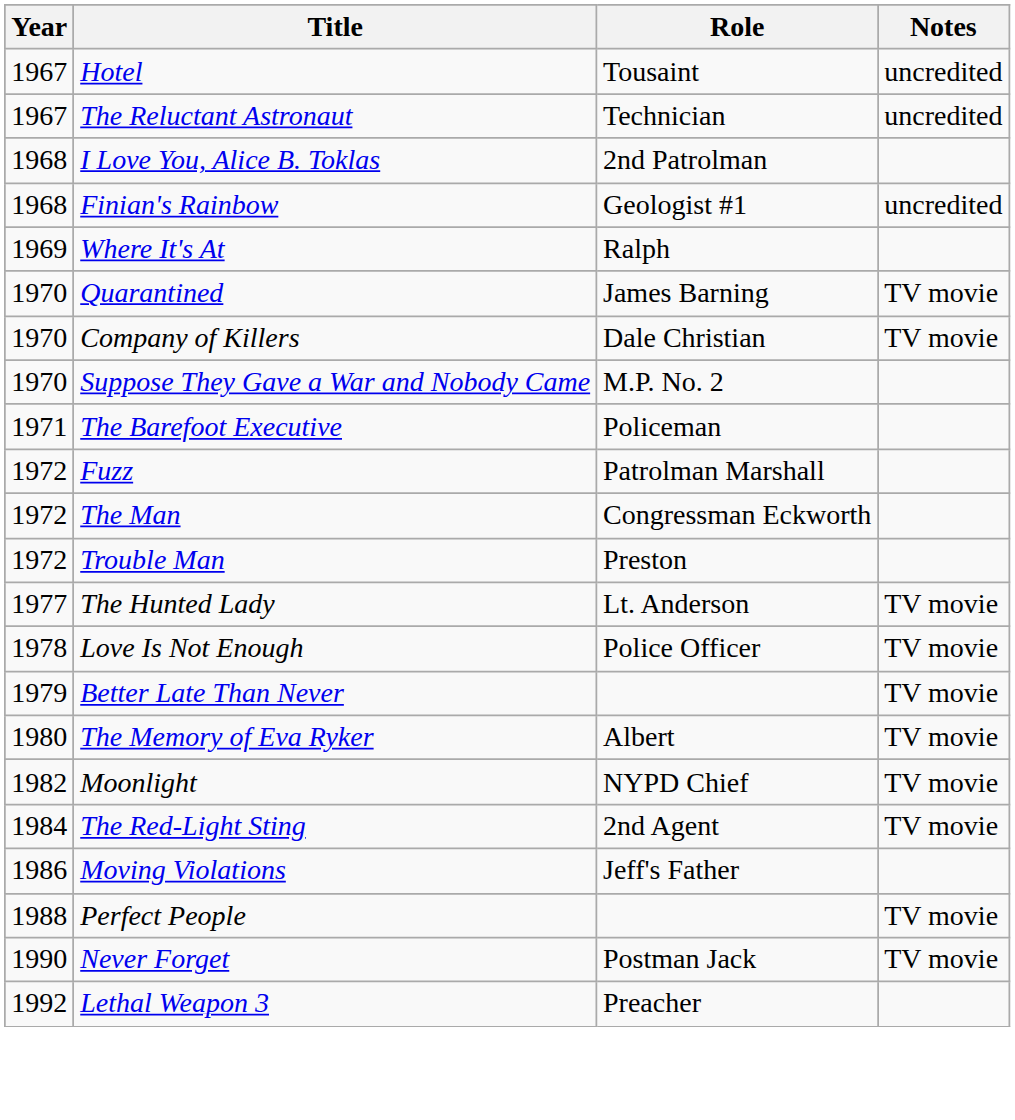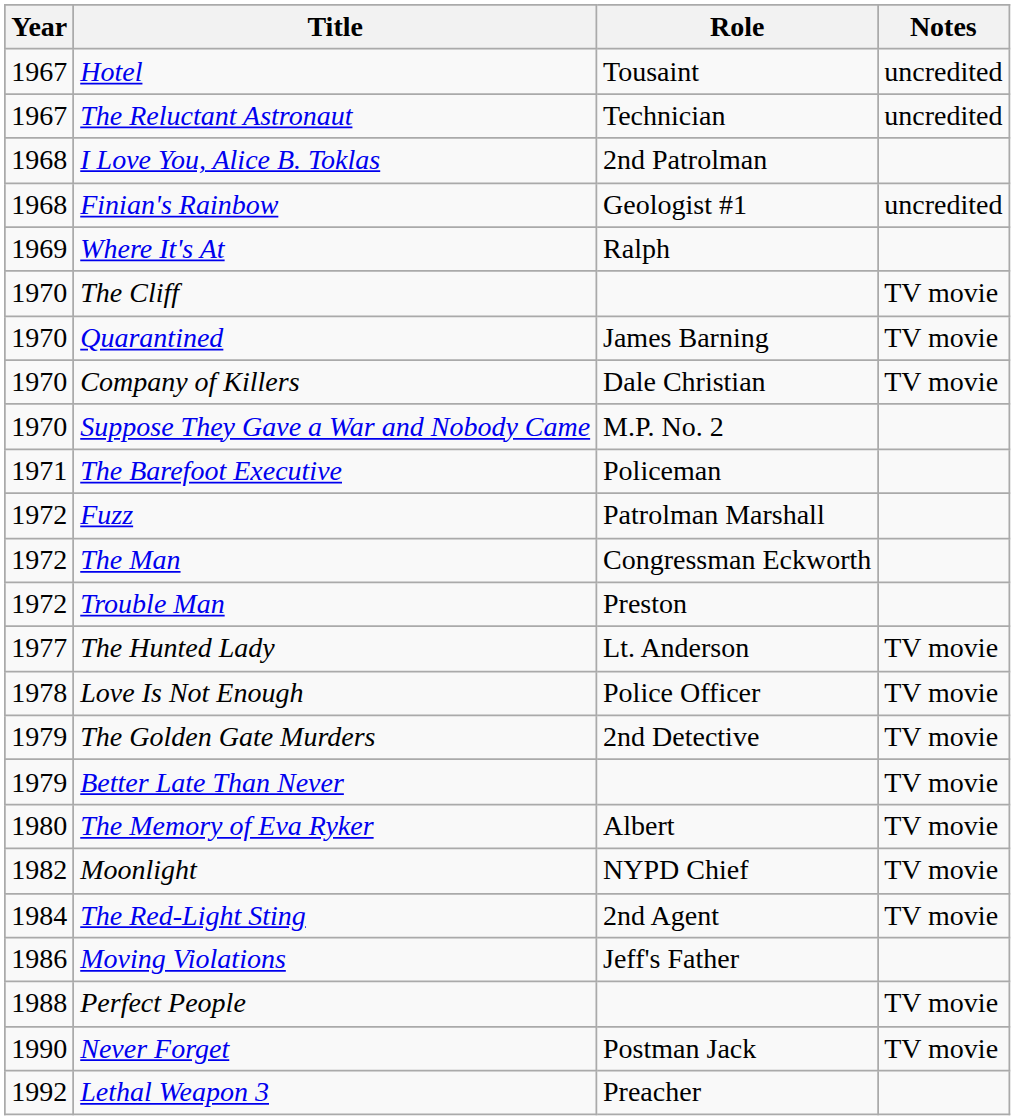 <table class="wikitable">
 <tr>
 <th>Year</th>
 <th>Title</th>
 <th>Role</th>
 <th>Notes</th>
 </tr>
 <tr>
 <td>1967</td>
 <td><em><a href='#'>Hotel</a></em></td>
 <td>Tousaint</td>
 <td>uncredited</td>
 </tr>
 <tr>
 <td>1967</td>
 <td><em><a href='#'>The Reluctant Astronaut</a></em></td>
 <td>Technician</td>
 <td>uncredited</td>
 </tr>
 <tr>
 <td>1968</td>
 <td><em><a href='#'>I Love You, Alice B. Toklas</a></em></td>
 <td>2nd Patrolman</td>
 <td></td>
 </tr>
 <tr>
 <td>1968</td>
 <td><em><a href='#'>Finian's Rainbow</a></em></td>
 <td>Geologist #1</td>
 <td>uncredited</td>
 </tr>
 <tr>
 <td>1969</td>
 <td><em><a href='#'>Where It's At</a></em></td>
 <td>Ralph</td>
 <td></td>
+</tr>
+<tr>
+<td>1970</td>
+<td><em>The Cliff</em></td>
+<td></td>
+<td>TV movie</td>
 </tr>
 <tr>
 <td>1970</td>
 <td><em><a href='#'>Quarantined</a></em></td>
 <td>James Barning</td>
 <td>TV movie</td>
 </tr>
 <tr>
 <td>1970</td>
 <td><em>Company of Killers</em></td>
 <td>Dale Christian</td>
 <td>TV movie</td>
 </tr>
 <tr>
 <td>1970</td>
 <td><em><a href='#'>Suppose They Gave a War and Nobody Came</a></em></td>
 <td>M.P. No. 2</td>
 <td></td>
 </tr>
 <tr>
 <td>1971</td>
 <td><em><a href='#'>The Barefoot Executive</a></em></td>
 <td>Policeman</td>
 <td></td>
 </tr>
 <tr>
 <td>1972</td>
 <td><em><a href='#'>Fuzz</a></em></td>
 <td>Patrolman Marshall</td>
 <td></td>
 </tr>
 <tr>
 <td>1972</td>
 <td><em><a href='#'>The Man</a></em></td>
 <td>Congressman Eckworth</td>
 <td></td>
 </tr>
 <tr>
 <td>1972</td>
 <td><em><a href='#'>Trouble Man</a></em></td>
 <td>Preston</td>
 <td></td>
 </tr>
 <tr>
 <td>1977</td>
 <td><em>The Hunted Lady</em></td>
 <td>Lt. Anderson</td>
 <td>TV movie</td>
 </tr>
 <tr>
 <td>1978</td>
 <td><em>Love Is Not Enough</em></td>
 <td>Police Officer</td>
 <td>TV movie</td>
 </tr>
 <tr>
 <td>1979</td>
+<td><em>The Golden Gate Murders</em></td>
+<td>2nd Detective</td>
+<td>TV movie</td>
+</tr>
+<tr>
+<td>1979</td>
 <td><em><a href='#'>Better Late Than Never</a></em></td>
 <td></td>
 <td>TV movie</td>
 </tr>
 <tr>
 <td>1980</td>
 <td><em><a href='#'>The Memory of Eva Ryker</a></em></td>
 <td>Albert</td>
 <td>TV movie</td>
 </tr>
 <tr>
 <td>1982</td>
 <td><em>Moonlight</em></td>
 <td>NYPD Chief</td>
 <td>TV movie</td>
 </tr>
 <tr>
 <td>1984</td>
 <td><em><a href='#'>The Red-Light Sting</a></em></td>
 <td>2nd Agent</td>
 <td>TV movie</td>
 </tr>
 <tr>
 <td>1986</td>
 <td><em><a href='#'>Moving Violations</a></em></td>
 <td>Jeff's Father</td>
 <td></td>
 </tr>
 <tr>
 <td>1988</td>
 <td><em>Perfect People</em></td>
 <td></td>
 <td>TV movie</td>
 </tr>
 <tr>
 <td>1990</td>
 <td><em><a href='#'>Never Forget</a></em></td>
 <td>Postman Jack</td>
 <td>TV movie</td>
 </tr>
 <tr>
 <td>1992</td>
 <td><em><a href='#'>Lethal Weapon 3</a></em></td>
 <td>Preacher</td>
 <td></td>
 </tr>
 </table>
